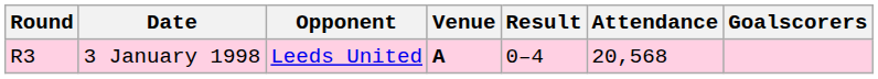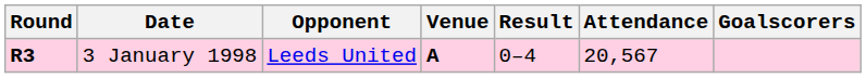 <table class="wikitable">
 <tr>
 <th>Round</th>
 <th>Date</th>
 <th>Opponent</th>
 <th>Venue</th>
 <th>Result</th>
 <th>Attendance</th>
 <th>Goalscorers</th>
 </tr>
 <tr style="background:#ffd0e3;">
-<td>R3</td>
+<td><strong>R3</strong></td>
 <td>3 January 1998</td>
 <td><a href='#'>Leeds United</a></td>
 <td><strong>A</strong></td>
 <td>0–4</td>
-<td>20,568</td>
+<td>20,567</td>
 <td></td>
 </tr>
 </table>
